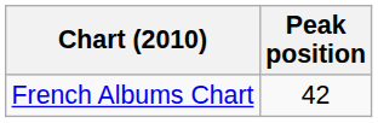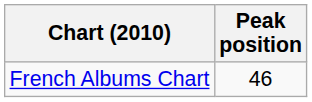 <table class="wikitable sortable">
 <tr>
 <th align="left">Chart (2010)</th>
 <th align="left">Peak<br>position</th>
 </tr>
 <tr>
 <td align="left"><a href='#'>French Albums Chart</a></td>
-<td style="text-align:center;">42</td>
+<td style="text-align:center;">46</td>
 </tr>
 </table>
